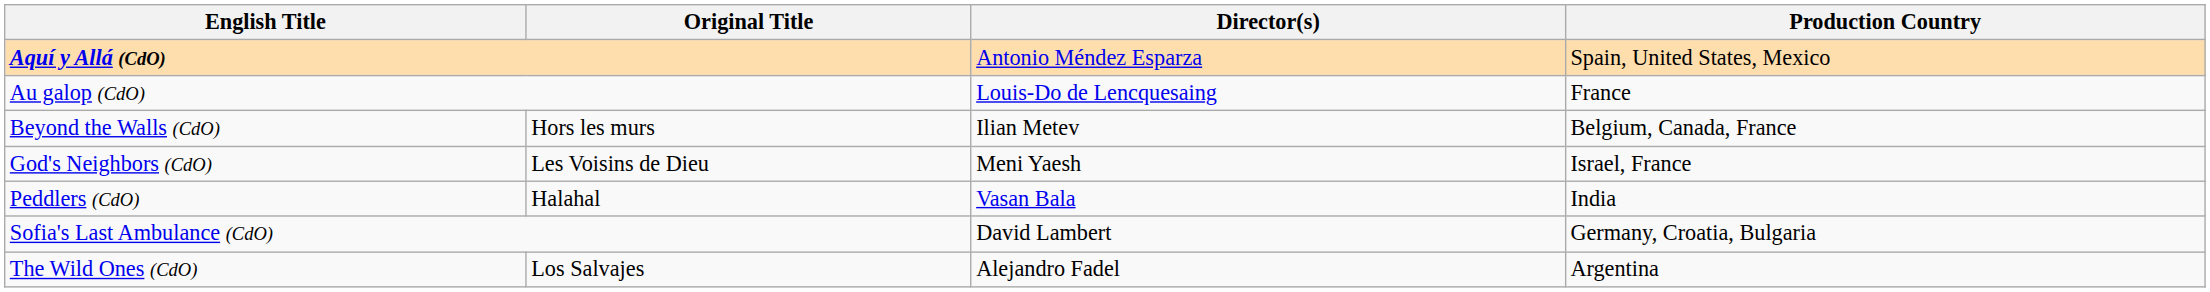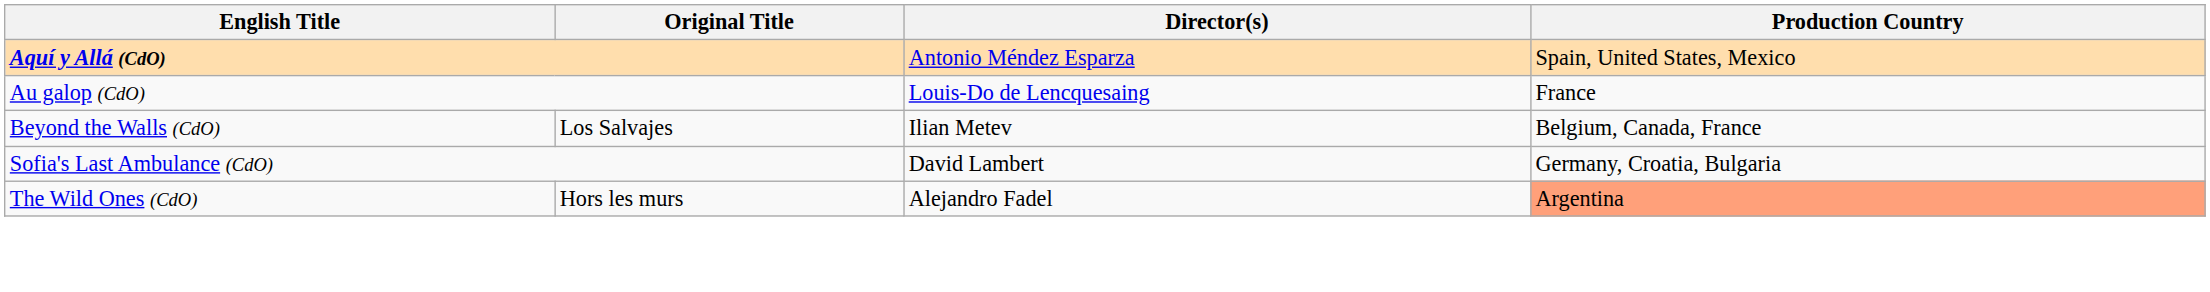 <table class="wikitable" style="width:100%; margin-bottom:2px" cellpadding="5">
 <tr>
 <th scope="col">English Title</th>
 <th scope="col">Original Title</th>
 <th scope="col">Director(s)</th>
 <th scope="col">Production Country</th>
 </tr>
 <tr style="background:#FFDEAD;">
 <td colspan=2><strong><em><a href='#'>Aquí y Allá</a><em> <small>(CdO)</small><strong></td>
 <td data-sort-value="Esparza"></strong><a href='#'>Antonio Méndez Esparza</a><strong></td>
 <td></strong>Spain, United States, Mexico<strong></td>
 </tr>
 <tr>
 <td colspan=2></em><a href='#'>Au galop</a><em> <small>(CdO)</small></td>
 <td data-sort-value="Lencquesaing"><a href='#'>Louis-Do de Lencquesaing</a></td>
 <td>France</td>
 </tr>
 <tr>
 <td></em><a href='#'>Beyond the Walls</a><em> <small>(CdO)</small></td>
-<td></em>Hors les murs<em></td>
+<td data-sort-value="Salvajes"></em>Los Salvajes<em></td>
 <td data-sort-value="Metev">Ilian Metev</td>
 <td>Belgium, Canada, France</td>
-</tr>
-<tr>
-<td></em><a href='#'>God's Neighbors</a><em> <small>(CdO)</small></td>
-<td data-sort-value="Voisins"></em>Les Voisins de Dieu<em></td>
-<td data-sort-value="Yaesh">Meni Yaesh</td>
-<td>Israel, France</td>
-</tr>
-<tr>
-<td></em><a href='#'>Peddlers</a><em> <small>(CdO)</small></td>
-<td></em>Halahal<em></td>
-<td data-sort-value="Bala"><a href='#'>Vasan Bala</a></td>
-<td>India</td>
 </tr>
 <tr>
 <td colspan=2></em><a href='#'>Sofia's Last Ambulance</a><em> <small>(CdO)</small></td>
 <td data-sort-value="Lambert">David Lambert</td>
 <td>Germany, Croatia, Bulgaria</td>
 </tr>
 <tr>
 <td data-sort-value="Wild"></em><a href='#'>The Wild Ones</a><em> <small>(CdO)</small></td>
-<td data-sort-value="Salvajes"></em>Los Salvajes<em></td>
+<td></em>Hors les murs<em></td>
 <td data-sort-value="Fadel">Alejandro Fadel</td>
-<td>Argentina</td>
+<td style="background: lightsalmon;">Argentina</td>
 </tr>
 </table>
